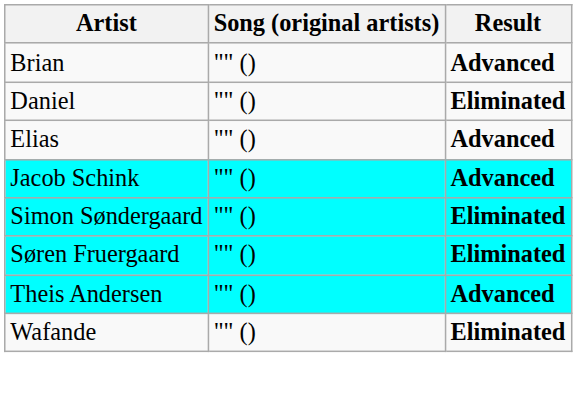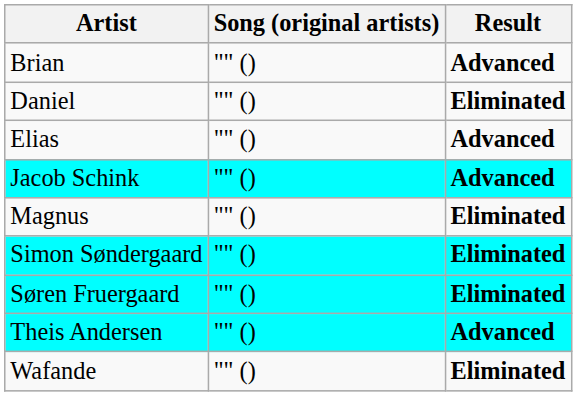 <table class=wikitable>
 <tr>
 <th>Artist</th>
 <th>Song (original artists)</th>
 <th>Result</th>
 </tr>
 <tr>
 <td>Brian</td>
 <td>"" ()</td>
 <td><strong>Advanced</strong></td>
 </tr>
 <tr>
 <td>Daniel</td>
 <td>"" ()</td>
 <td><strong>Eliminated</strong></td>
 </tr>
 <tr>
 <td>Elias</td>
 <td>"" ()</td>
 <td><strong>Advanced</strong></td>
 </tr>
 <tr style="background:cyan;">
 <td>Jacob Schink</td>
 <td>"" ()</td>
 <td><strong>Advanced</strong></td>
 </tr>
+<tr>
+<td>Magnus</td>
+<td>"" ()</td>
+<td><strong>Eliminated</strong></td>
+</tr>
 <tr style="background:cyan;">
 <td>Simon Søndergaard</td>
 <td>"" ()</td>
 <td><strong>Eliminated</strong></td>
 </tr>
 <tr style="background:cyan;">
 <td>Søren Fruergaard</td>
 <td>"" ()</td>
 <td><strong>Eliminated</strong></td>
 </tr>
 <tr style="background:cyan;">
 <td>Theis Andersen</td>
 <td>"" ()</td>
 <td><strong>Advanced</strong></td>
 </tr>
 <tr>
 <td>Wafande</td>
 <td>"" ()</td>
 <td><strong>Eliminated</strong></td>
 </tr>
 </table>
